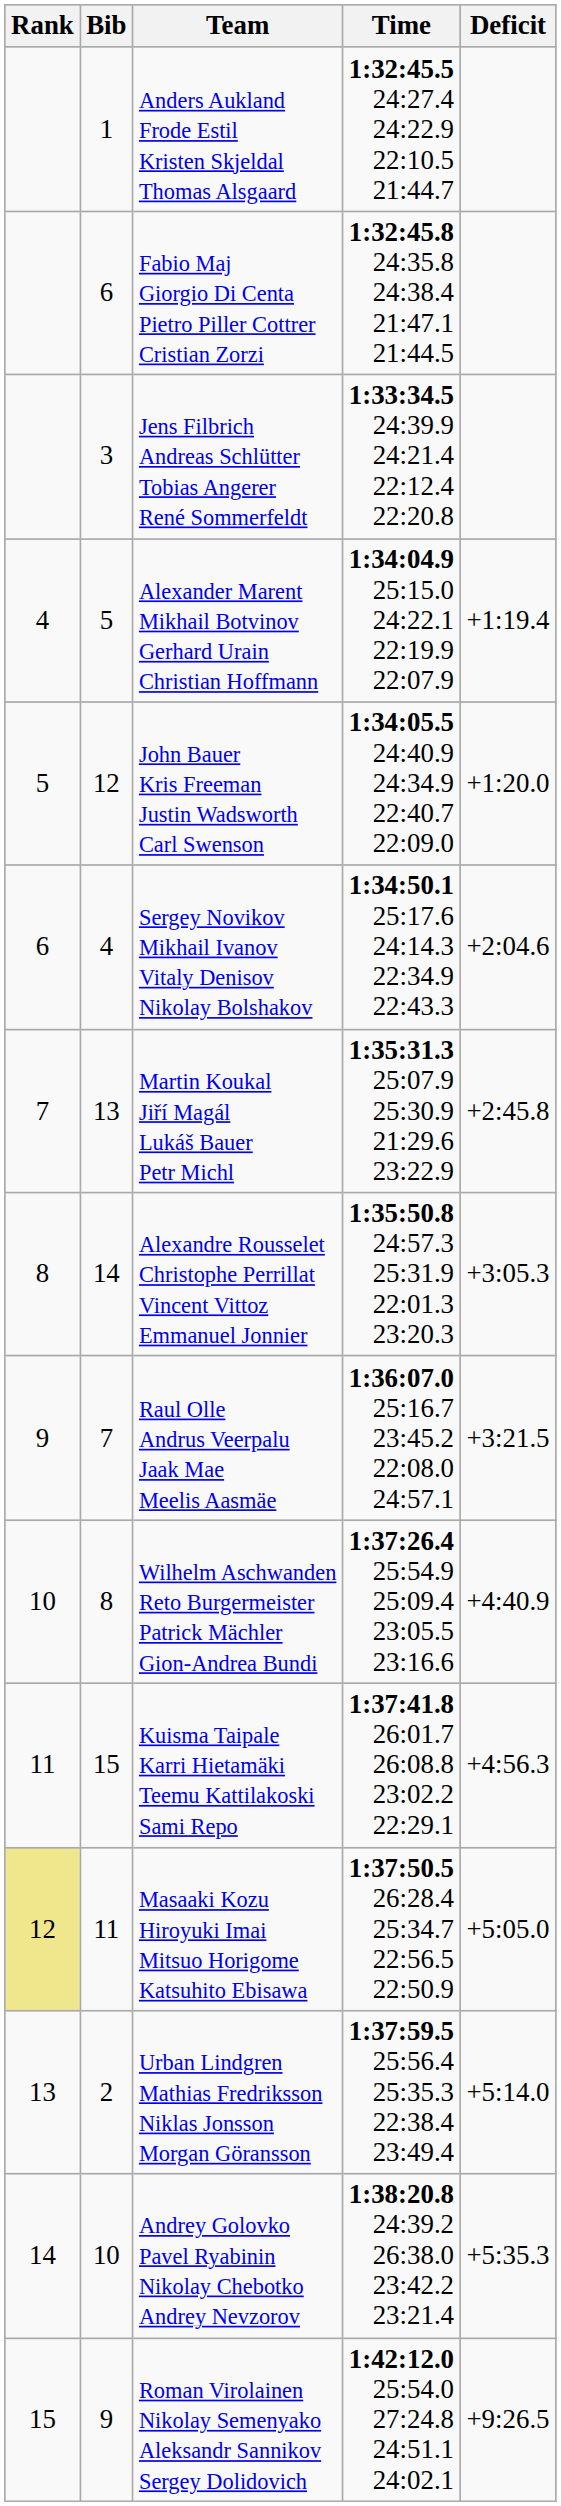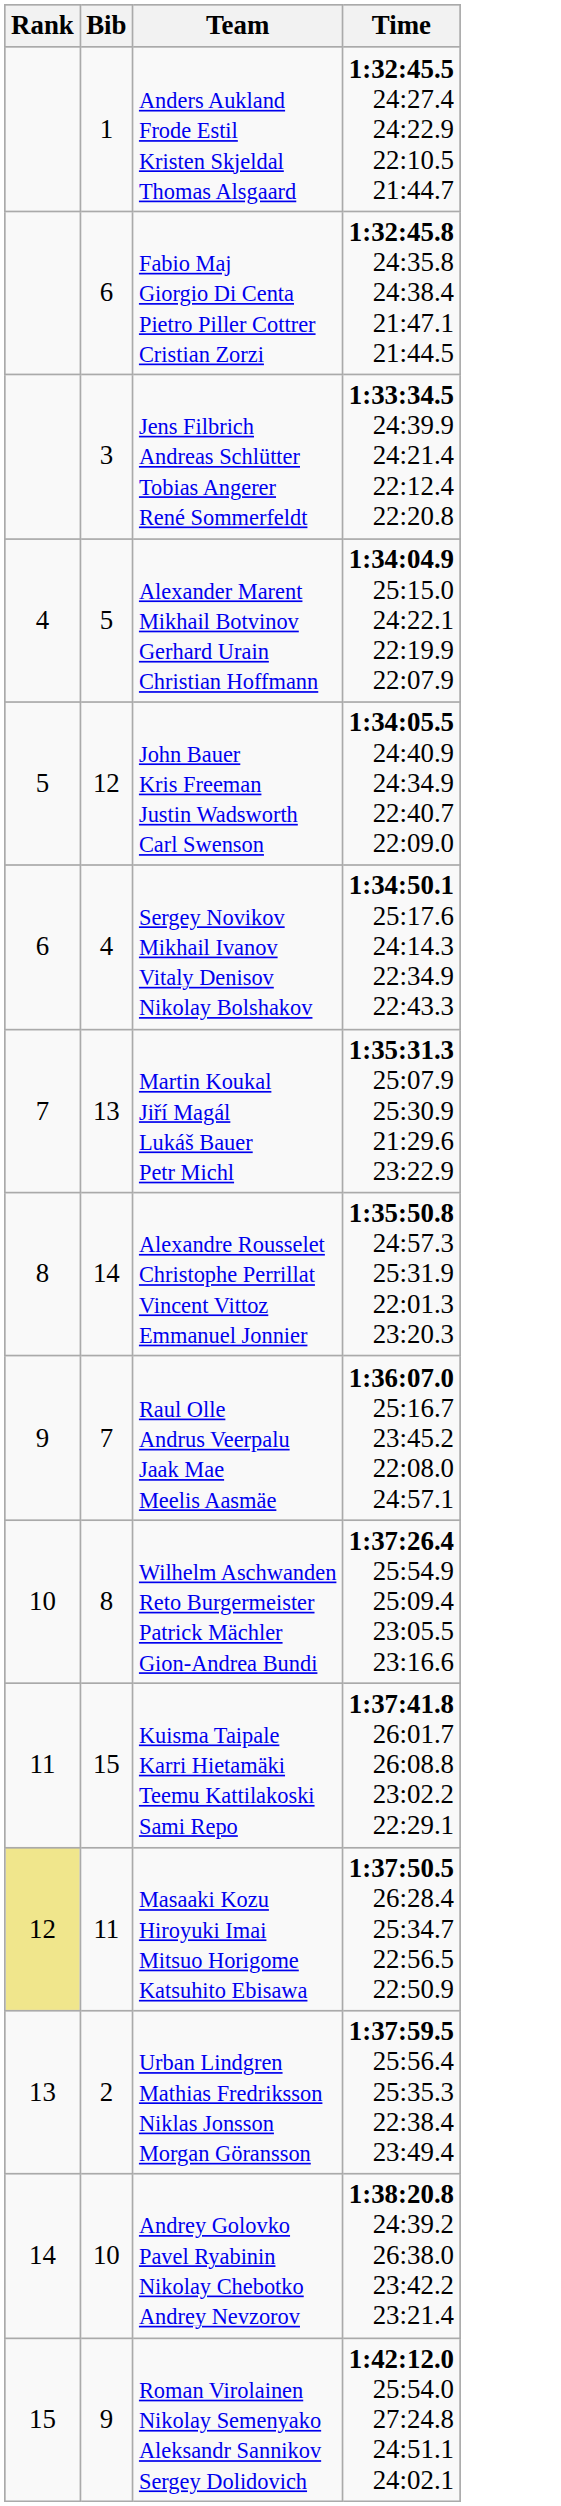 <table class="wikitable sortable" style="text-align:center">
 <tr>
 <th>Rank</th>
 <th>Bib</th>
 <th>Team</th>
 <th>Time</th>
-<th>Deficit</th>
 </tr>
 <tr>
 <td></td>
 <td>1</td>
 <td align=left><br><small><a href='#'>Anders Aukland</a><br><a href='#'>Frode Estil</a><br><a href='#'>Kristen Skjeldal</a><br><a href='#'>Thomas Alsgaard</a></small></td>
 <td align=right><strong>1:32:45.5</strong><br>24:27.4<br>24:22.9<br>22:10.5<br>21:44.7</td>
-<td></td>
 </tr>
 <tr>
 <td></td>
 <td>6</td>
 <td align=left><br><small><a href='#'>Fabio Maj</a><br> <a href='#'>Giorgio Di Centa</a><br><a href='#'>Pietro Piller Cottrer</a><br><a href='#'>Cristian Zorzi</a> </small></td>
 <td align=right><strong>1:32:45.8</strong><br>24:35.8<br>24:38.4<br>21:47.1<br>21:44.5</td>
-<td></td>
 </tr>
 <tr>
 <td></td>
 <td>3</td>
 <td align=left><br><small><a href='#'>Jens Filbrich</a><br><a href='#'>Andreas Schlütter</a><br><a href='#'>Tobias Angerer</a><br> <a href='#'>René Sommerfeldt</a></small></td>
 <td align=right><strong>1:33:34.5</strong><br>24:39.9<br>24:21.4<br>22:12.4<br>22:20.8</td>
-<td></td>
 </tr>
 <tr>
 <td>4</td>
 <td>5</td>
 <td align=left><br><small><a href='#'>Alexander Marent</a><br><a href='#'>Mikhail Botvinov</a><br><a href='#'>Gerhard Urain</a><br> <a href='#'>Christian Hoffmann</a></small></td>
 <td align=right><strong>1:34:04.9</strong><br>25:15.0<br>24:22.1<br>22:19.9<br>22:07.9</td>
-<td>+1:19.4</td>
 </tr>
 <tr>
 <td>5</td>
 <td>12</td>
 <td align=left><br><small><a href='#'>John Bauer</a><br><a href='#'>Kris Freeman</a><br><a href='#'>Justin Wadsworth</a><br> <a href='#'>Carl Swenson</a></small></td>
 <td align=right><strong>1:34:05.5</strong><br>24:40.9<br>24:34.9<br>22:40.7<br>22:09.0</td>
-<td>+1:20.0</td>
 </tr>
 <tr>
 <td>6</td>
 <td>4</td>
 <td align=left><br><small><a href='#'>Sergey Novikov</a><br><a href='#'>Mikhail Ivanov</a><br><a href='#'>Vitaly Denisov</a><br> <a href='#'>Nikolay Bolshakov</a></small></td>
 <td align=right><strong>1:34:50.1</strong><br>25:17.6<br>24:14.3<br>22:34.9<br>22:43.3</td>
-<td>+2:04.6</td>
 </tr>
 <tr>
 <td>7</td>
 <td>13</td>
 <td align=left><br><small><a href='#'>Martin Koukal</a><br><a href='#'>Jiří Magál</a><br><a href='#'>Lukáš Bauer</a><br> <a href='#'>Petr Michl</a></small></td>
 <td align=right><strong>1:35:31.3</strong><br>25:07.9<br>25:30.9<br>21:29.6<br>23:22.9</td>
-<td>+2:45.8</td>
 </tr>
 <tr>
 <td>8</td>
 <td>14</td>
 <td align=left><br><small><a href='#'>Alexandre Rousselet</a><br><a href='#'>Christophe Perrillat</a><br><a href='#'>Vincent Vittoz</a><br> <a href='#'>Emmanuel Jonnier</a></small></td>
 <td align=right><strong>1:35:50.8</strong><br>24:57.3<br>25:31.9<br>22:01.3<br>23:20.3</td>
-<td>+3:05.3</td>
 </tr>
 <tr>
 <td>9</td>
 <td>7</td>
 <td align=left><br><small><a href='#'>Raul Olle</a><br><a href='#'>Andrus Veerpalu</a><br><a href='#'>Jaak Mae</a><br> <a href='#'>Meelis Aasmäe</a></small></td>
 <td align=right><strong>1:36:07.0</strong><br>25:16.7<br>23:45.2<br>22:08.0<br>24:57.1</td>
-<td>+3:21.5</td>
 </tr>
 <tr>
 <td>10</td>
 <td>8</td>
 <td align=left><br><small><a href='#'>Wilhelm Aschwanden</a><br><a href='#'>Reto Burgermeister</a><br><a href='#'>Patrick Mächler</a><br> <a href='#'>Gion-Andrea Bundi</a></small></td>
 <td align=right><strong>1:37:26.4</strong><br>25:54.9<br>25:09.4<br>23:05.5<br>23:16.6</td>
-<td>+4:40.9</td>
 </tr>
 <tr>
 <td>11</td>
 <td>15</td>
 <td align=left><br><small><a href='#'>Kuisma Taipale</a><br><a href='#'>Karri Hietamäki</a><br><a href='#'>Teemu Kattilakoski</a><br> <a href='#'>Sami Repo</a></small></td>
 <td align=right><strong>1:37:41.8</strong><br>26:01.7<br>26:08.8<br>23:02.2<br>22:29.1</td>
-<td>+4:56.3</td>
 </tr>
 <tr>
 <td style="background: khaki;">12</td>
 <td>11</td>
 <td align=left><br><small><a href='#'>Masaaki Kozu</a><br><a href='#'>Hiroyuki Imai</a><br><a href='#'>Mitsuo Horigome</a><br> <a href='#'>Katsuhito Ebisawa</a></small></td>
 <td align=right><strong>1:37:50.5</strong><br>26:28.4<br>25:34.7<br>22:56.5<br>22:50.9</td>
-<td>+5:05.0</td>
 </tr>
 <tr>
 <td>13</td>
 <td>2</td>
 <td align=left><br><small><a href='#'>Urban Lindgren</a><br><a href='#'>Mathias Fredriksson</a><br><a href='#'>Niklas Jonsson</a><br> <a href='#'>Morgan Göransson</a></small></td>
 <td align=right><strong>1:37:59.5</strong><br>25:56.4<br>25:35.3<br>22:38.4<br>23:49.4</td>
-<td>+5:14.0</td>
 </tr>
 <tr>
 <td>14</td>
 <td>10</td>
 <td align=left><br><small><a href='#'>Andrey Golovko</a><br><a href='#'>Pavel Ryabinin</a><br><a href='#'>Nikolay Chebotko</a><br> <a href='#'>Andrey Nevzorov</a></small></td>
 <td align=right><strong>1:38:20.8</strong><br>24:39.2<br>26:38.0<br>23:42.2<br>23:21.4</td>
-<td>+5:35.3</td>
 </tr>
 <tr>
 <td>15</td>
 <td>9</td>
 <td align=left><br><small><a href='#'>Roman Virolainen</a><br><a href='#'>Nikolay Semenyako</a><br><a href='#'>Aleksandr Sannikov</a><br> <a href='#'>Sergey Dolidovich</a></small></td>
 <td align=right><strong>1:42:12.0</strong><br>25:54.0<br>27:24.8<br>24:51.1<br>24:02.1</td>
-<td>+9:26.5</td>
 </tr>
 </table>
